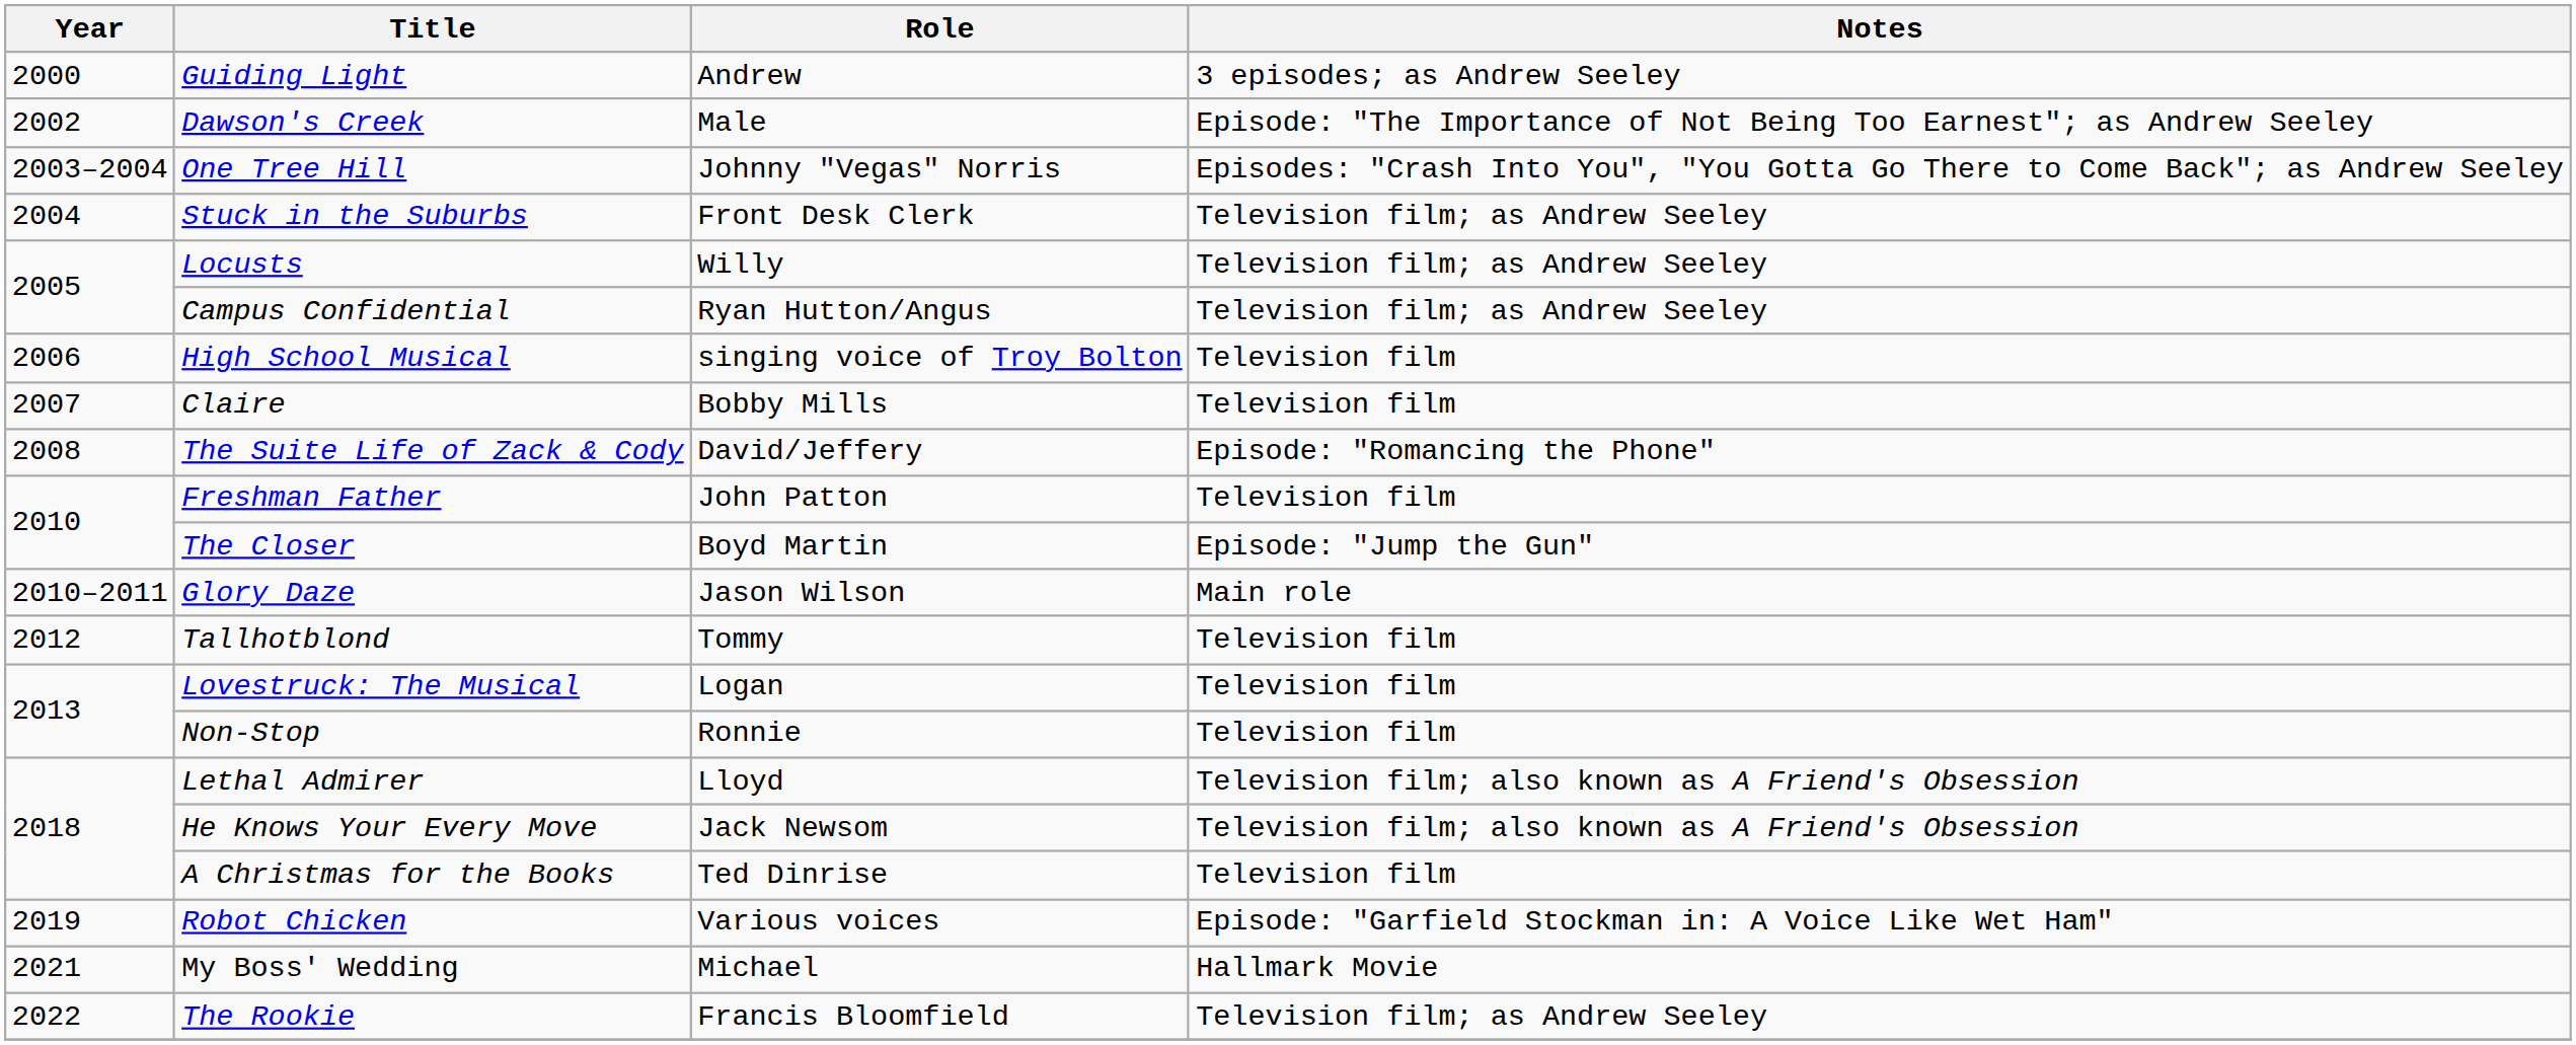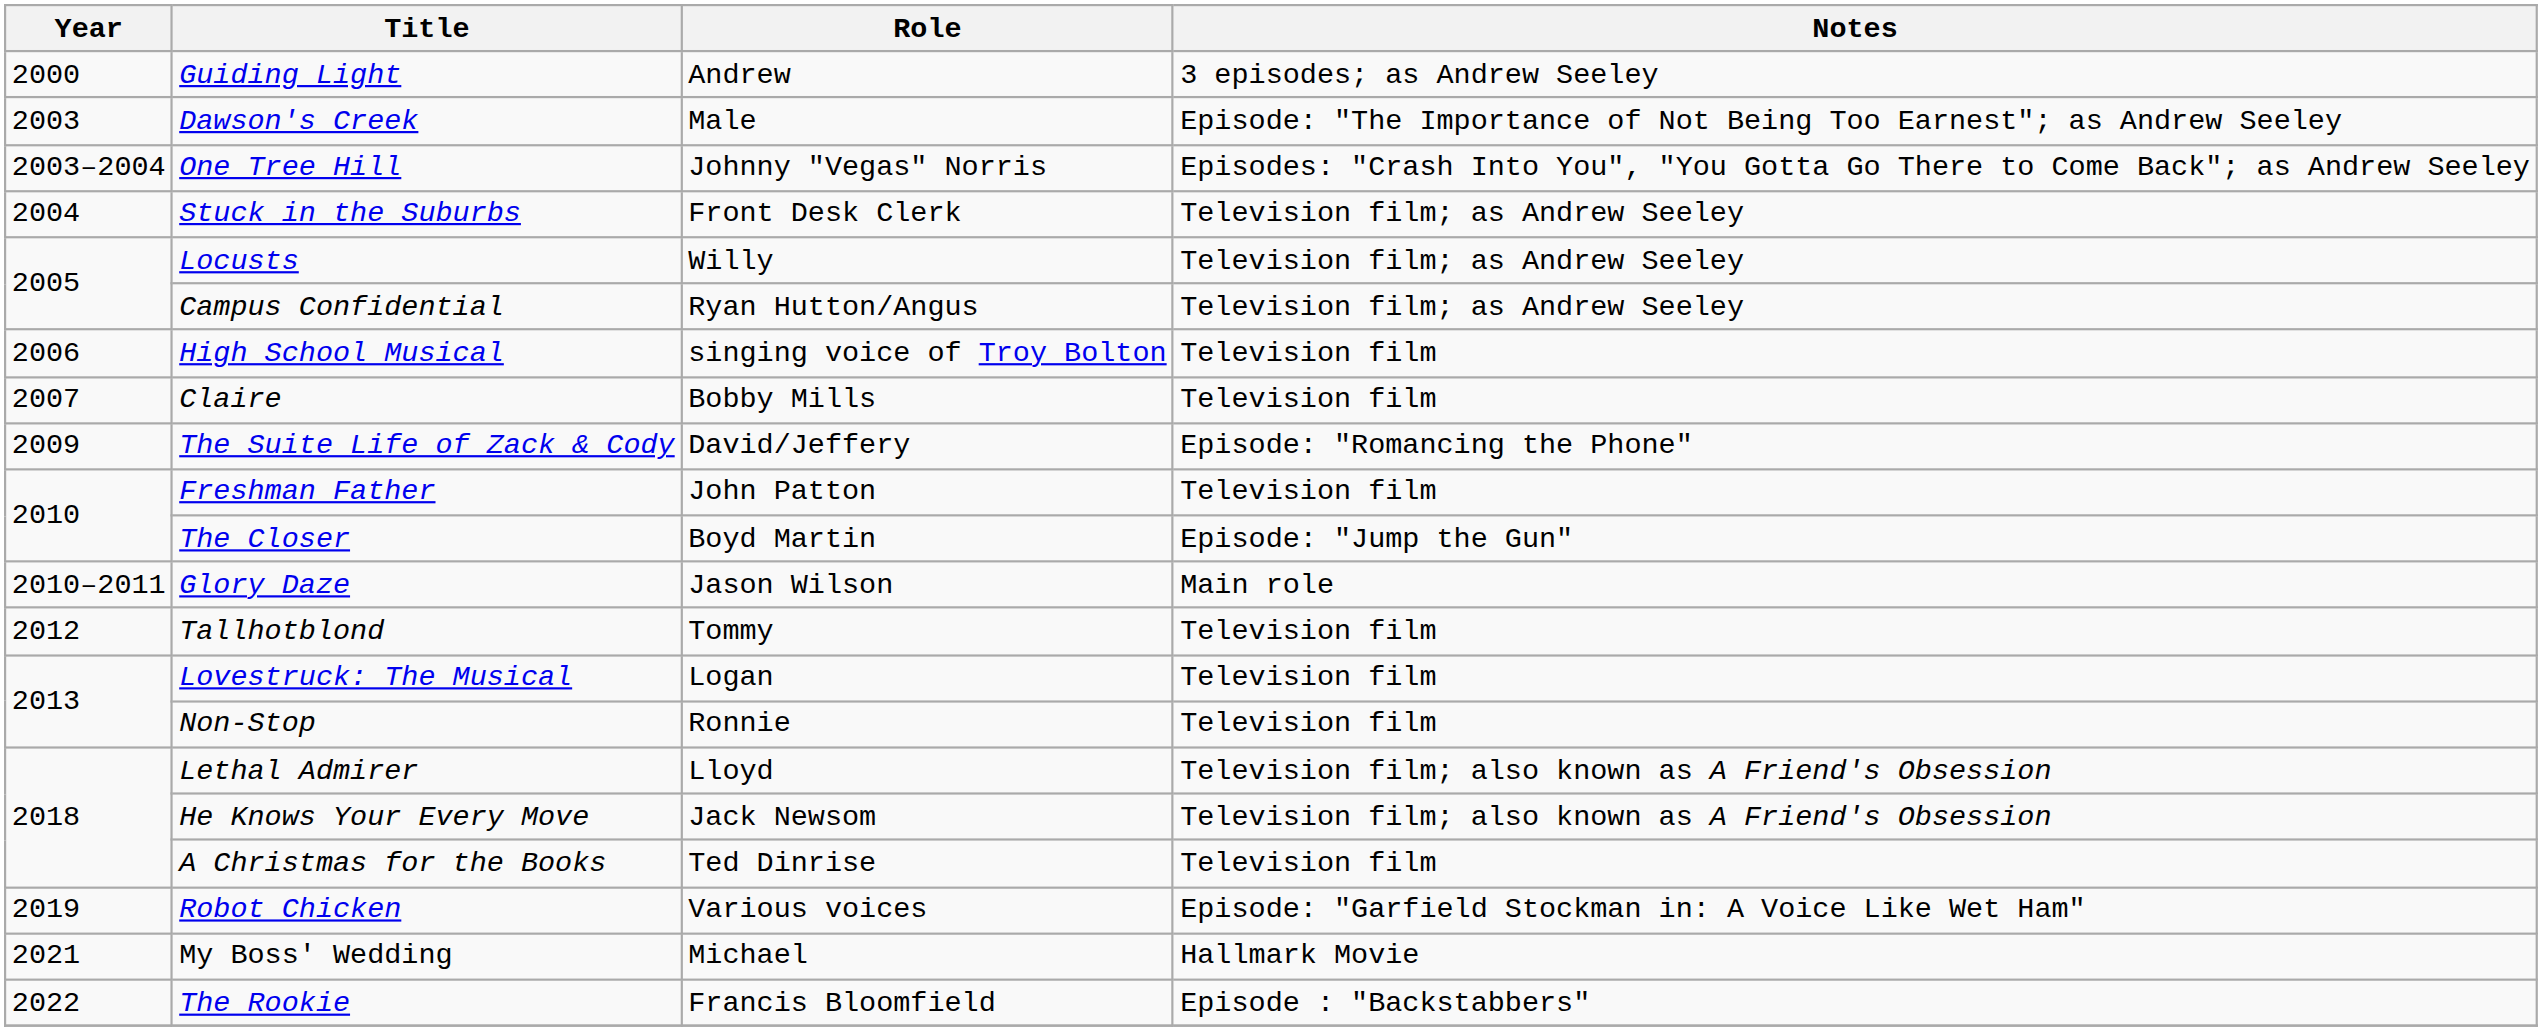 <table class="wikitable sortable">
 <tr>
 <th>Year</th>
 <th>Title</th>
 <th>Role</th>
 <th class="unsortable">Notes</th>
 </tr>
 <tr>
 <td>2000</td>
 <td><em><a href='#'>Guiding Light</a></em></td>
 <td>Andrew</td>
 <td>3 episodes; as Andrew Seeley</td>
 </tr>
 <tr>
-<td>2002</td>
+<td>2003</td>
 <td><em><a href='#'>Dawson's Creek</a></em></td>
 <td>Male</td>
 <td>Episode: "The Importance of Not Being Too Earnest"; as Andrew Seeley</td>
 </tr>
 <tr>
 <td>2003–2004</td>
 <td><em><a href='#'>One Tree Hill</a></em></td>
 <td>Johnny "Vegas" Norris</td>
 <td>Episodes: "Crash Into You", "You Gotta Go There to Come Back"; as Andrew Seeley</td>
 </tr>
 <tr>
 <td>2004</td>
 <td><em><a href='#'>Stuck in the Suburbs</a></em></td>
 <td>Front Desk Clerk</td>
 <td>Television film; as Andrew Seeley</td>
 </tr>
 <tr>
 <td rowspan="2">2005</td>
 <td><em><a href='#'>Locusts</a></em></td>
 <td>Willy</td>
 <td>Television film; as Andrew Seeley</td>
 </tr>
 <tr>
 <td><em>Campus Confidential</em></td>
 <td>Ryan Hutton/Angus</td>
 <td>Television film; as Andrew Seeley</td>
 </tr>
 <tr>
 <td>2006</td>
 <td><em><a href='#'>High School Musical</a></em></td>
 <td>singing voice of <a href='#'>Troy Bolton</a></td>
 <td>Television film</td>
 </tr>
 <tr>
 <td>2007</td>
 <td><em>Claire</em></td>
 <td>Bobby Mills</td>
 <td>Television film</td>
 </tr>
 <tr>
-<td>2008</td>
+<td>2009</td>
 <td data-sort-value="Suite Life of Zack & Cody, The"><em><a href='#'>The Suite Life of Zack & Cody</a></em></td>
 <td>David/Jeffery</td>
 <td>Episode: "Romancing the Phone"</td>
 </tr>
 <tr>
 <td rowspan="2">2010</td>
 <td><em><a href='#'>Freshman Father</a></em></td>
 <td>John Patton</td>
 <td>Television film</td>
 </tr>
 <tr>
 <td data-sort-value="Closer, The"><em><a href='#'>The Closer</a></em></td>
 <td>Boyd Martin</td>
 <td>Episode: "Jump the Gun"</td>
 </tr>
 <tr>
 <td>2010–2011</td>
 <td><em><a href='#'>Glory Daze</a></em></td>
 <td>Jason Wilson</td>
 <td>Main role</td>
 </tr>
 <tr>
 <td>2012</td>
 <td><em>Tallhotblond</em></td>
 <td>Tommy</td>
 <td>Television film</td>
 </tr>
 <tr>
 <td rowspan="2">2013</td>
 <td><em><a href='#'>Lovestruck: The Musical</a></em></td>
 <td>Logan</td>
 <td>Television film</td>
 </tr>
 <tr>
 <td><em>Non-Stop</em></td>
 <td>Ronnie</td>
 <td>Television film</td>
 </tr>
 <tr>
 <td rowspan="3">2018</td>
 <td><em>Lethal Admirer</em></td>
 <td>Lloyd</td>
 <td>Television film; also known as <em>A Friend's Obsession</em></td>
 </tr>
 <tr>
 <td><em>He Knows Your Every Move</em></td>
 <td>Jack Newsom</td>
 <td>Television film; also known as <em>A Friend's Obsession</em></td>
 </tr>
 <tr>
 <td data-sort-value="Christmas for the Books, A"><em>A Christmas for the Books</em></td>
 <td>Ted Dinrise</td>
 <td>Television film</td>
 </tr>
 <tr>
 <td>2019</td>
 <td><em><a href='#'>Robot Chicken</a></em></td>
 <td>Various voices</td>
 <td>Episode: "Garfield Stockman in: A Voice Like Wet Ham"</td>
 </tr>
 <tr>
 <td>2021</td>
 <td>My Boss' Wedding</td>
 <td>Michael</td>
 <td>Hallmark Movie</td>
 </tr>
 <tr>
 <td>2022</td>
 <td data-sort-value="Rookie, The"><em><a href='#'>The Rookie</a></em></td>
 <td>Francis Bloomfield</td>
-<td>Television film; as Andrew Seeley</td>
+<td>Episode : "Backstabbers"</td>
 </tr>
 <tr>
 </tr>
 </table>
